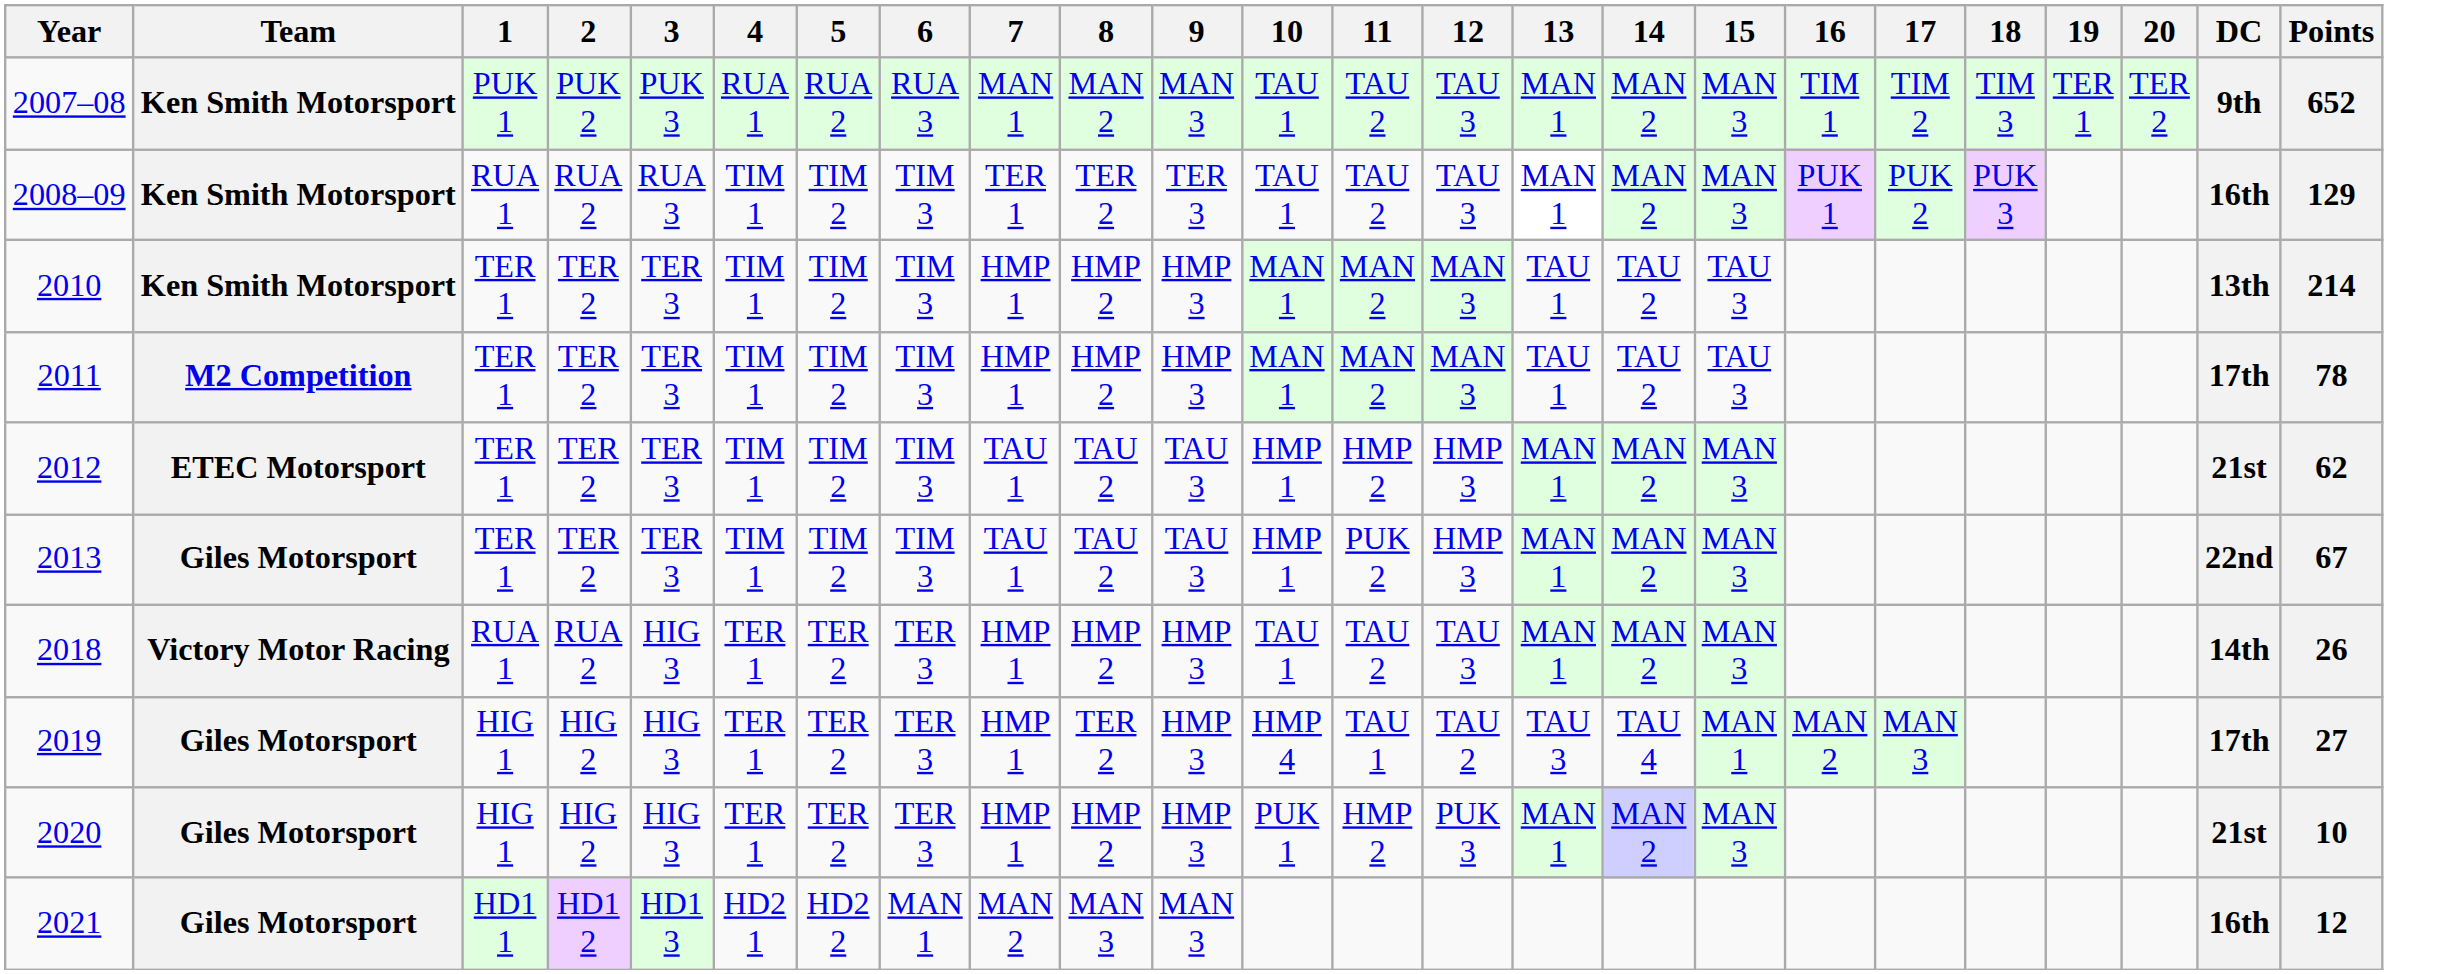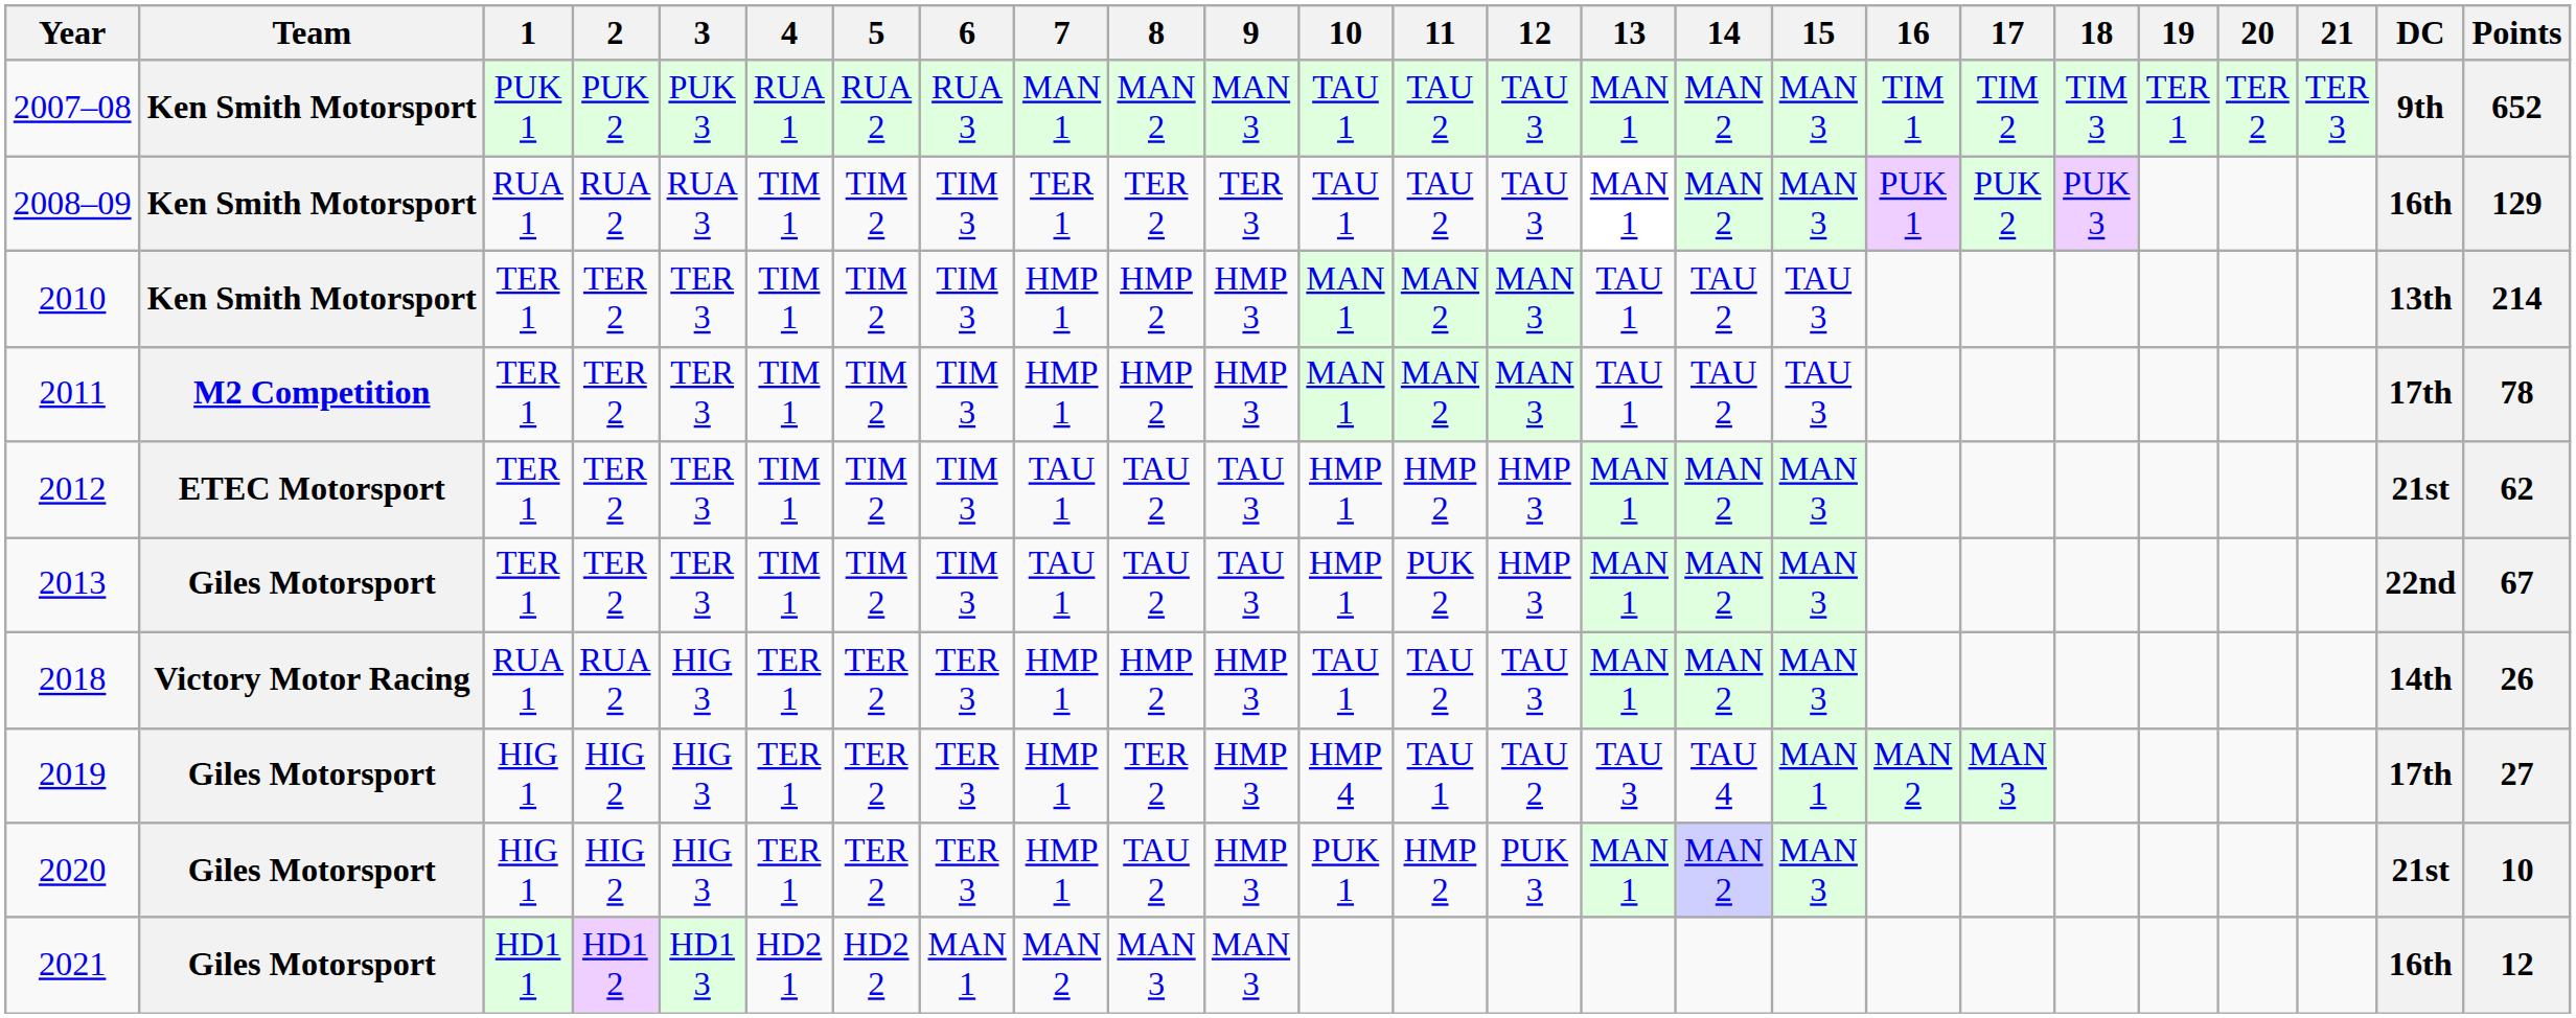 <table class="wikitable" style="text-align:center; font-size:85%">
 <tr>
 <th>Year</th>
 <th>Team</th>
 <th>1</th>
 <th>2</th>
 <th>3</th>
 <th>4</th>
 <th>5</th>
 <th>6</th>
 <th>7</th>
 <th>8</th>
 <th>9</th>
 <th>10</th>
 <th>11</th>
 <th>12</th>
 <th>13</th>
 <th>14</th>
 <th>15</th>
 <th>16</th>
 <th>17</th>
 <th>18</th>
 <th>19</th>
 <th>20</th>
+<th>21</th>
 <th>DC</th>
 <th>Points</th>
 </tr>
 <tr>
 <td><a href='#'>2007–08</a></td>
 <th>Ken Smith Motorsport</th>
 <td style="background: #DFFFDF"><a href='#'>PUK<br>1</a><br></td>
 <td style="background: #DFFFDF"><a href='#'>PUK<br>2</a><br></td>
 <td style="background: #DFFFDF"><a href='#'>PUK<br>3</a><br></td>
 <td style="background: #DFFFDF"><a href='#'>RUA<br>1</a><br></td>
 <td style="background: #DFFFDF"><a href='#'>RUA<br>2</a><br></td>
 <td style="background: #DFFFDF"><a href='#'>RUA<br>3</a><br></td>
 <td style="background: #DFFFDF"><a href='#'>MAN<br>1</a><br></td>
 <td style="background: #DFFFDF"><a href='#'>MAN<br>2</a><br></td>
 <td style="background: #DFFFDF"><a href='#'>MAN<br>3</a><br></td>
 <td style="background: #DFFFDF"><a href='#'>TAU<br>1</a><br></td>
 <td style="background: #DFFFDF"><a href='#'>TAU<br>2</a><br></td>
 <td style="background: #DFFFDF"><a href='#'>TAU<br>3</a><br></td>
 <td style="background: #DFFFDF"><a href='#'>MAN<br>1</a><br></td>
 <td style="background: #DFFFDF"><a href='#'>MAN<br>2</a><br></td>
 <td style="background: #DFFFDF"><a href='#'>MAN<br>3</a><br></td>
 <td style="background: #DFFFDF"><a href='#'>TIM<br>1</a><br></td>
 <td style="background: #DFFFDF"><a href='#'>TIM<br>2</a><br></td>
 <td style="background: #DFFFDF"><a href='#'>TIM<br>3</a><br></td>
 <td style="background: #DFFFDF"><a href='#'>TER<br>1</a><br></td>
 <td style="background: #DFFFDF"><a href='#'>TER<br>2</a><br></td>
+<td style="background: #DFFFDF"><a href='#'>TER<br>3</a><br></td>
 <th>9th</th>
 <th>652</th>
 </tr>
 <tr>
 <td><a href='#'>2008–09</a></td>
 <th>Ken Smith Motorsport</th>
 <td><a href='#'>RUA<br>1</a></td>
 <td><a href='#'>RUA<br>2</a></td>
 <td><a href='#'>RUA<br>3</a></td>
 <td><a href='#'>TIM<br>1</a></td>
 <td><a href='#'>TIM<br>2</a></td>
 <td><a href='#'>TIM<br>3</a></td>
 <td><a href='#'>TER<br>1</a></td>
 <td><a href='#'>TER<br>2</a></td>
 <td><a href='#'>TER<br>3</a></td>
 <td><a href='#'>TAU<br>1</a></td>
 <td><a href='#'>TAU<br>2</a></td>
 <td><a href='#'>TAU<br>3</a></td>
 <td style="background: #FFFFFF"><a href='#'>MAN<br>1</a><br></td>
 <td style="background: #DFFFDF"><a href='#'>MAN<br>2</a><br></td>
 <td style="background: #DFFFDF"><a href='#'>MAN<br>3</a><br></td>
 <td style="background: #EFCFFF"><a href='#'>PUK<br>1</a><br></td>
 <td style="background: #DFFFDF"><a href='#'>PUK<br>2</a><br></td>
 <td style="background: #EFCFFF"><a href='#'>PUK<br>3</a><br></td>
 <td></td>
 <td></td>
+<td></td>
 <th>16th</th>
 <th>129</th>
 </tr>
 <tr>
 <td><a href='#'>2010</a></td>
 <th>Ken Smith Motorsport</th>
 <td><a href='#'>TER<br>1</a></td>
 <td><a href='#'>TER<br>2</a></td>
 <td><a href='#'>TER<br>3</a></td>
 <td><a href='#'>TIM<br>1</a></td>
 <td><a href='#'>TIM<br>2</a></td>
 <td><a href='#'>TIM<br>3</a></td>
 <td><a href='#'>HMP<br>1</a><br></td>
 <td><a href='#'>HMP<br>2</a><br></td>
 <td><a href='#'>HMP<br>3</a><br></td>
 <td style="background: #DFFFDF"><a href='#'>MAN<br>1</a><br></td>
 <td style="background: #DFFFDF"><a href='#'>MAN<br>2</a><br></td>
 <td style="background: #DFFFDF"><a href='#'>MAN<br>3</a><br></td>
 <td><a href='#'>TAU<br>1</a></td>
 <td><a href='#'>TAU<br>2</a></td>
 <td><a href='#'>TAU<br>3</a></td>
+<td></td>
 <td></td>
 <td></td>
 <td></td>
 <td></td>
 <td></td>
 <th>13th</th>
 <th>214</th>
 </tr>
 <tr>
 <td><a href='#'>2011</a></td>
 <th><a href='#'>M2 Competition</a></th>
 <td><a href='#'>TER<br>1</a></td>
 <td><a href='#'>TER<br>2</a></td>
 <td><a href='#'>TER<br>3</a></td>
 <td><a href='#'>TIM<br>1</a></td>
 <td><a href='#'>TIM<br>2</a></td>
 <td><a href='#'>TIM<br>3</a></td>
 <td><a href='#'>HMP<br>1</a></td>
 <td><a href='#'>HMP<br>2</a></td>
 <td><a href='#'>HMP<br>3</a></td>
 <td style="background: #DFFFDF"><a href='#'>MAN<br>1</a><br></td>
 <td style="background: #DFFFDF"><a href='#'>MAN<br>2</a><br></td>
 <td style="background: #DFFFDF"><a href='#'>MAN<br>3</a><br></td>
 <td><a href='#'>TAU<br>1</a></td>
 <td><a href='#'>TAU<br>2</a></td>
 <td><a href='#'>TAU<br>3</a></td>
 <td></td>
 <td></td>
 <td></td>
 <td></td>
 <td></td>
+<td></td>
 <th>17th</th>
 <th>78</th>
 </tr>
 <tr>
 <td><a href='#'>2012</a></td>
 <th>ETEC Motorsport</th>
 <td><a href='#'>TER<br>1</a></td>
 <td><a href='#'>TER<br>2</a></td>
 <td><a href='#'>TER<br>3</a></td>
 <td><a href='#'>TIM<br>1</a></td>
 <td><a href='#'>TIM<br>2</a></td>
 <td><a href='#'>TIM<br>3</a></td>
 <td><a href='#'>TAU<br>1</a></td>
 <td><a href='#'>TAU<br>2</a></td>
 <td><a href='#'>TAU<br>3</a></td>
 <td><a href='#'>HMP<br>1</a></td>
 <td><a href='#'>HMP<br>2</a></td>
 <td><a href='#'>HMP<br>3</a></td>
 <td style="background: #DFFFDF"><a href='#'>MAN<br>1</a><br></td>
 <td style="background: #DFFFDF"><a href='#'>MAN<br>2</a><br></td>
 <td style="background: #DFFFDF"><a href='#'>MAN<br>3</a><br></td>
+<td></td>
 <td></td>
 <td></td>
 <td></td>
 <td></td>
 <td></td>
 <th>21st</th>
 <th>62</th>
 </tr>
 <tr>
 <td><a href='#'>2013</a></td>
 <th>Giles Motorsport</th>
 <td><a href='#'>TER<br>1</a></td>
 <td><a href='#'>TER<br>2</a></td>
 <td><a href='#'>TER<br>3</a></td>
 <td><a href='#'>TIM<br>1</a></td>
 <td><a href='#'>TIM<br>2</a></td>
 <td><a href='#'>TIM<br>3</a></td>
 <td><a href='#'>TAU<br>1</a></td>
 <td><a href='#'>TAU<br>2</a></td>
 <td><a href='#'>TAU<br>3</a></td>
 <td><a href='#'>HMP<br>1</a></td>
 <td><a href='#'>PUK<br>2</a></td>
 <td><a href='#'>HMP<br>3</a></td>
 <td style="background: #DFFFDF"><a href='#'>MAN<br>1</a><br></td>
 <td style="background: #DFFFDF"><a href='#'>MAN<br>2</a><br></td>
 <td style="background: #DFFFDF"><a href='#'>MAN<br>3</a><br></td>
 <td></td>
 <td></td>
 <td></td>
 <td></td>
 <td></td>
+<td></td>
 <th>22nd</th>
 <th>67</th>
 </tr>
 <tr>
 <td><a href='#'>2018</a></td>
 <th>Victory Motor Racing</th>
 <td><a href='#'>RUA<br>1</a></td>
 <td><a href='#'>RUA<br>2</a></td>
 <td><a href='#'>HIG<br>3</a></td>
 <td><a href='#'>TER<br>1</a></td>
 <td><a href='#'>TER<br>2</a></td>
 <td><a href='#'>TER<br>3</a></td>
 <td><a href='#'>HMP<br>1</a></td>
 <td><a href='#'>HMP<br>2</a></td>
 <td><a href='#'>HMP<br>3</a></td>
 <td><a href='#'>TAU<br>1</a></td>
 <td><a href='#'>TAU<br>2</a></td>
 <td><a href='#'>TAU<br>3</a></td>
 <td style="background: #DFFFDF"><a href='#'>MAN<br>1</a><br></td>
 <td style="background: #DFFFDF"><a href='#'>MAN<br>2</a><br></td>
 <td style="background: #DFFFDF"><a href='#'>MAN<br>3</a><br></td>
+<td></td>
 <td></td>
 <td></td>
 <td></td>
 <td></td>
 <td></td>
 <th>14th</th>
 <th>26</th>
 </tr>
 <tr>
 <td><a href='#'>2019</a></td>
 <th>Giles Motorsport</th>
 <td><a href='#'>HIG<br>1</a></td>
 <td><a href='#'>HIG<br>2</a></td>
 <td><a href='#'>HIG<br>3</a></td>
 <td><a href='#'>TER<br>1</a></td>
 <td><a href='#'>TER<br>2</a></td>
 <td><a href='#'>TER<br>3</a></td>
 <td><a href='#'>HMP<br>1</a></td>
 <td><a href='#'>TER<br>2</a></td>
 <td><a href='#'>HMP<br>3</a></td>
 <td><a href='#'>HMP<br>4</a></td>
 <td><a href='#'>TAU<br>1</a></td>
 <td><a href='#'>TAU<br>2</a></td>
 <td><a href='#'>TAU<br>3</a></td>
 <td><a href='#'>TAU<br>4</a></td>
 <td style="background: #DFFFDF"><a href='#'>MAN<br>1</a><br></td>
 <td style="background: #DFFFDF"><a href='#'>MAN<br>2</a><br></td>
 <td style="background: #DFFFDF"><a href='#'>MAN<br>3</a><br></td>
 <td></td>
 <td></td>
 <td></td>
+<td></td>
 <th>17th</th>
 <th>27</th>
 </tr>
 <tr>
 <td><a href='#'>2020</a></td>
 <th>Giles Motorsport</th>
 <td><a href='#'>HIG<br>1</a></td>
 <td><a href='#'>HIG<br>2</a></td>
 <td><a href='#'>HIG<br>3</a></td>
 <td><a href='#'>TER<br>1</a></td>
 <td><a href='#'>TER<br>2</a></td>
 <td><a href='#'>TER<br>3</a></td>
 <td><a href='#'>HMP<br>1</a></td>
-<td><a href='#'>HMP<br>2</a></td>
+<td><a href='#'>TAU<br>2</a></td>
 <td><a href='#'>HMP<br>3</a></td>
 <td><a href='#'>PUK<br>1</a></td>
 <td><a href='#'>HMP<br>2</a></td>
 <td><a href='#'>PUK<br>3</a></td>
 <td style="background: #DFFFDF"><a href='#'>MAN<br>1</a><br></td>
 <td style="background: #CFCFFF"><a href='#'>MAN<br>2</a><br></td>
 <td style="background: #DFFFDF"><a href='#'>MAN<br>3</a><br></td>
+<td></td>
 <td></td>
 <td></td>
 <td></td>
 <td></td>
 <td></td>
 <th>21st</th>
 <th>10</th>
 </tr>
 <tr>
 <td><a href='#'>2021</a></td>
 <th>Giles Motorsport</th>
 <td style="background:#DFFFDF;"><a href='#'>HD1<br>1</a><br></td>
 <td style="background:#EFCFFF;"><a href='#'>HD1<br>2</a><br></td>
 <td style="background:#DFFFDF;"><a href='#'>HD1<br>3</a><br></td>
 <td><a href='#'>HD2<br>1</a></td>
 <td><a href='#'>HD2<br>2</a></td>
 <td><a href='#'>MAN<br>1</a></td>
 <td><a href='#'>MAN<br>2</a></td>
 <td><a href='#'>MAN<br>3</a></td>
 <td><a href='#'>MAN<br>3</a></td>
 <td></td>
 <td></td>
 <td></td>
 <td></td>
 <td></td>
 <td></td>
 <td></td>
 <td></td>
 <td></td>
 <td></td>
 <td></td>
+<td></td>
 <th>16th</th>
 <th>12</th>
 </tr>
 </table>
